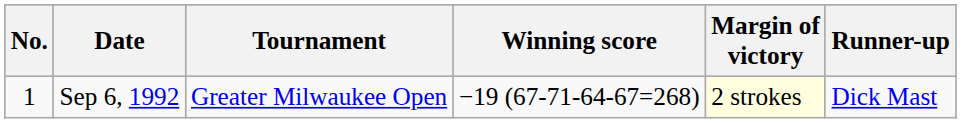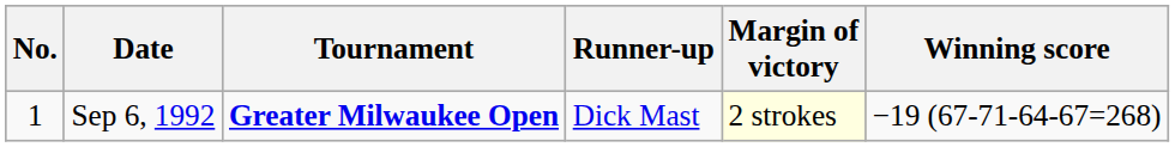 <table class="wikitable" style="font-size:95%;">
 <tr>
 <th>No.</th>
 <th>Date</th>
 <th>Tournament</th>
+<th>Runner-up</th>
+<th>Margin of<br>victory</th>
 <th>Winning score</th>
-<th>Margin of<br>victory</th>
-<th>Runner-up</th>
 </tr>
 <tr>
 <td align=center>1</td>
 <td align=right>Sep 6, <a href='#'>1992</a></td>
-<td><a href='#'>Greater Milwaukee Open</a></td>
+<td><strong><a href='#'>Greater Milwaukee Open</a></strong></td>
+<td> <a href='#'>Dick Mast</a></td>
+<td style="background: lightyellow;">2 strokes</td>
 <td>−19 (67-71-64-67=268)</td>
-<td style="background: lightyellow;">2 strokes</td>
-<td> <a href='#'>Dick Mast</a></td>
 </tr>
 </table>
